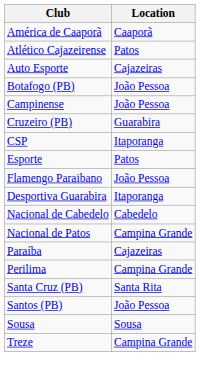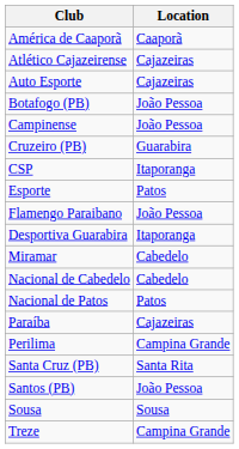 <table class="wikitable sortable">
 <tr>
 <th>Club</th>
 <th>Location</th>
 </tr>
 <tr>
 <td><a href='#'>América de Caaporã</a></td>
 <td><a href='#'>Caaporã</a></td>
 </tr>
 <tr>
 <td><a href='#'>Atlético Cajazeirense</a></td>
-<td><a href='#'>Patos</a></td>
+<td><a href='#'>Cajazeiras</a></td>
 </tr>
 <tr>
 <td><a href='#'>Auto Esporte</a></td>
 <td><a href='#'>Cajazeiras</a></td>
 </tr>
 <tr>
 <td><a href='#'>Botafogo (PB)</a></td>
 <td><a href='#'>João Pessoa</a></td>
 </tr>
 <tr>
 <td><a href='#'>Campinense</a></td>
 <td><a href='#'>João Pessoa</a></td>
 </tr>
 <tr>
 <td><a href='#'>Cruzeiro (PB)</a></td>
 <td><a href='#'>Guarabira</a></td>
 </tr>
 <tr>
 <td><a href='#'>CSP</a></td>
 <td><a href='#'>Itaporanga</a></td>
 </tr>
 <tr>
 <td><a href='#'>Esporte</a></td>
 <td><a href='#'>Patos</a></td>
 </tr>
 <tr>
 <td><a href='#'>Flamengo Paraibano</a></td>
 <td><a href='#'>João Pessoa</a></td>
 </tr>
 <tr>
 <td><a href='#'>Desportiva Guarabira</a></td>
 <td><a href='#'>Itaporanga</a></td>
 </tr>
 <tr>
+<td><a href='#'>Miramar</a></td>
+<td><a href='#'>Cabedelo</a></td>
+</tr>
+<tr>
 <td><a href='#'>Nacional de Cabedelo</a></td>
 <td><a href='#'>Cabedelo</a></td>
 </tr>
 <tr>
 <td><a href='#'>Nacional de Patos</a></td>
-<td><a href='#'>Campina Grande</a></td>
+<td><a href='#'>Patos</a></td>
 </tr>
 <tr>
 <td><a href='#'>Paraíba</a></td>
 <td><a href='#'>Cajazeiras</a></td>
 </tr>
 <tr>
 <td><a href='#'>Perilima</a></td>
 <td><a href='#'>Campina Grande</a></td>
 </tr>
 <tr>
 <td><a href='#'>Santa Cruz (PB)</a></td>
 <td><a href='#'>Santa Rita</a></td>
 </tr>
 <tr>
 <td><a href='#'>Santos (PB)</a></td>
 <td><a href='#'>João Pessoa</a></td>
 </tr>
 <tr>
 <td><a href='#'>Sousa</a></td>
 <td><a href='#'>Sousa</a></td>
 </tr>
 <tr>
 <td><a href='#'>Treze</a></td>
 <td><a href='#'>Campina Grande</a></td>
 </tr>
 </table>
